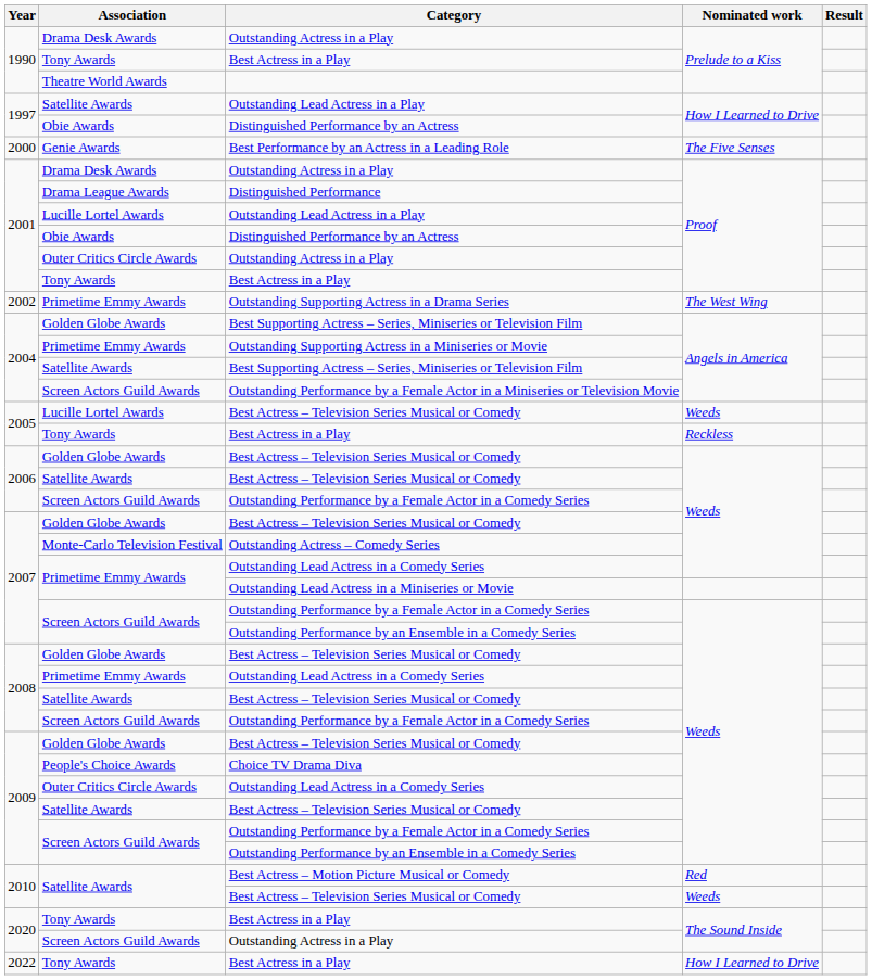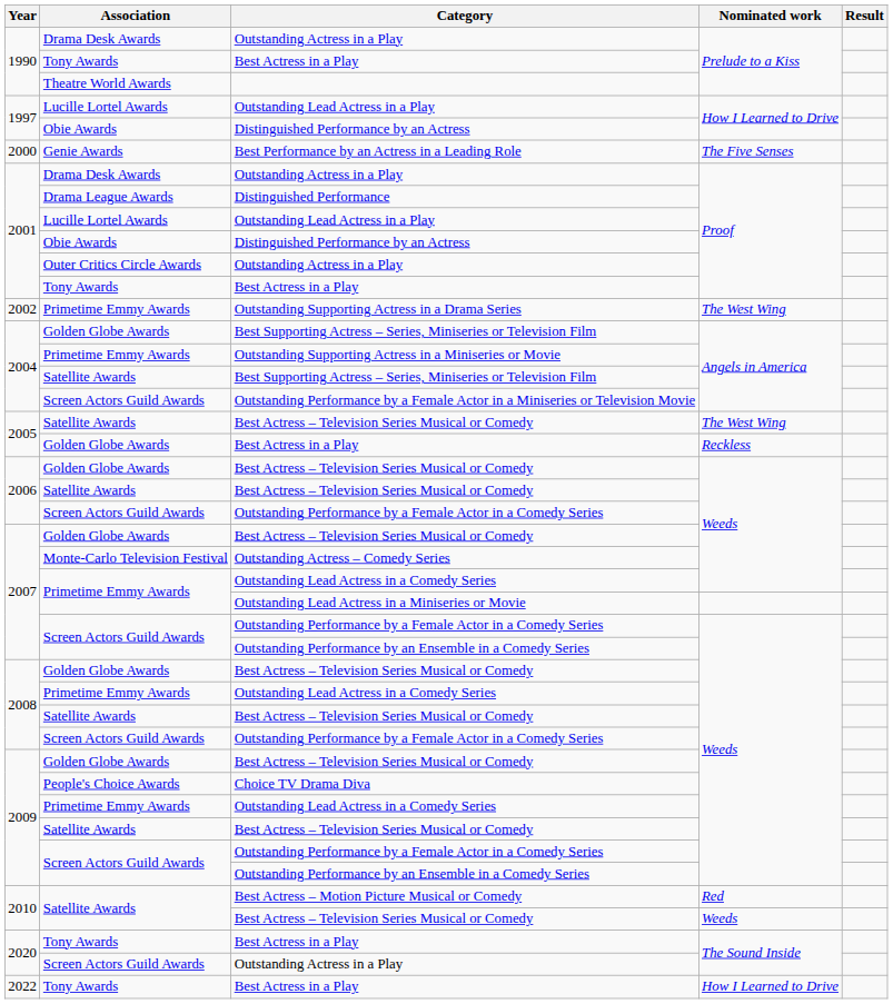 <table class="wikitable sortable">
 <tr>
 <th>Year</th>
 <th>Association</th>
 <th>Category</th>
 <th>Nominated work</th>
 <th>Result</th>
 </tr>
 <tr>
 <td rowspan="3">1990</td>
 <td><a href='#'>Drama Desk Awards</a></td>
 <td><a href='#'>Outstanding Actress in a Play</a></td>
 <td rowspan="3"><em><a href='#'>Prelude to a Kiss</a></em></td>
 <td></td>
 </tr>
 <tr>
 <td><a href='#'>Tony Awards</a></td>
 <td><a href='#'>Best Actress in a Play</a></td>
 <td></td>
 </tr>
 <tr>
 <td><a href='#'>Theatre World Awards</a></td>
 <td></td>
 <td></td>
 </tr>
 <tr>
 <td rowspan="2">1997</td>
-<td><a href='#'>Satellite Awards</a></td>
+<td><a href='#'>Lucille Lortel Awards</a></td>
 <td><a href='#'>Outstanding Lead Actress in a Play</a></td>
 <td rowspan="2"><em><a href='#'>How I Learned to Drive</a></em></td>
 <td></td>
 </tr>
 <tr>
 <td><a href='#'>Obie Awards</a></td>
 <td><a href='#'>Distinguished Performance by an Actress</a></td>
 <td></td>
 </tr>
 <tr>
 <td>2000</td>
 <td><a href='#'>Genie Awards</a></td>
 <td><a href='#'>Best Performance by an Actress in a Leading Role</a></td>
 <td><em><a href='#'>The Five Senses</a></em></td>
 <td></td>
 </tr>
 <tr>
 <td rowspan="6">2001</td>
 <td><a href='#'>Drama Desk Awards</a></td>
 <td><a href='#'>Outstanding Actress in a Play</a></td>
 <td rowspan="6"><em><a href='#'>Proof</a></em></td>
 <td></td>
 </tr>
 <tr>
 <td><a href='#'>Drama League Awards</a></td>
 <td><a href='#'>Distinguished Performance</a></td>
 <td></td>
 </tr>
 <tr>
 <td><a href='#'>Lucille Lortel Awards</a></td>
 <td><a href='#'>Outstanding Lead Actress in a Play</a></td>
 <td></td>
 </tr>
 <tr>
 <td><a href='#'>Obie Awards</a></td>
 <td><a href='#'>Distinguished Performance by an Actress</a></td>
 <td></td>
 </tr>
 <tr>
 <td><a href='#'>Outer Critics Circle Awards</a></td>
 <td><a href='#'>Outstanding Actress in a Play</a></td>
 <td></td>
 </tr>
 <tr>
 <td><a href='#'>Tony Awards</a></td>
 <td><a href='#'>Best Actress in a Play</a></td>
 <td></td>
 </tr>
 <tr>
 <td>2002</td>
 <td><a href='#'>Primetime Emmy Awards</a></td>
 <td><a href='#'>Outstanding Supporting Actress in a Drama Series</a></td>
 <td><em><a href='#'>The West Wing</a></em></td>
 <td></td>
 </tr>
 <tr>
 <td rowspan="4">2004</td>
 <td><a href='#'>Golden Globe Awards</a></td>
 <td><a href='#'>Best Supporting Actress – Series, Miniseries or Television Film</a></td>
 <td rowspan="4"><em><a href='#'>Angels in America</a></em></td>
 <td></td>
 </tr>
 <tr>
 <td><a href='#'>Primetime Emmy Awards</a></td>
 <td><a href='#'>Outstanding Supporting Actress in a Miniseries or Movie</a></td>
 <td></td>
 </tr>
 <tr>
 <td><a href='#'>Satellite Awards</a></td>
 <td><a href='#'>Best Supporting Actress – Series, Miniseries or Television Film</a></td>
 <td></td>
 </tr>
 <tr>
 <td><a href='#'>Screen Actors Guild Awards</a></td>
 <td><a href='#'>Outstanding Performance by a Female Actor in a Miniseries or Television Movie</a></td>
 <td></td>
 </tr>
 <tr>
 <td rowspan="2">2005</td>
-<td><a href='#'>Lucille Lortel Awards</a></td>
+<td><a href='#'>Satellite Awards</a></td>
 <td><a href='#'>Best Actress – Television Series Musical or Comedy</a></td>
-<td><em><a href='#'>Weeds</a></em></td>
+<td><em><a href='#'>The West Wing</a></em></td>
 <td></td>
 </tr>
 <tr>
-<td><a href='#'>Tony Awards</a></td>
+<td><a href='#'>Golden Globe Awards</a></td>
 <td><a href='#'>Best Actress in a Play</a></td>
 <td><em><a href='#'>Reckless</a></em></td>
 <td></td>
 </tr>
 <tr>
 <td rowspan="3">2006</td>
 <td><a href='#'>Golden Globe Awards</a></td>
 <td><a href='#'>Best Actress – Television Series Musical or Comedy</a></td>
 <td rowspan="6"><em><a href='#'>Weeds</a></em></td>
 <td></td>
 </tr>
 <tr>
 <td><a href='#'>Satellite Awards</a></td>
 <td><a href='#'>Best Actress – Television Series Musical or Comedy</a></td>
 <td></td>
 </tr>
 <tr>
 <td><a href='#'>Screen Actors Guild Awards</a></td>
 <td><a href='#'>Outstanding Performance by a Female Actor in a Comedy Series</a></td>
 <td></td>
 </tr>
 <tr>
 <td rowspan="6">2007</td>
 <td><a href='#'>Golden Globe Awards</a></td>
 <td><a href='#'>Best Actress – Television Series Musical or Comedy</a></td>
 <td></td>
 </tr>
 <tr>
 <td><a href='#'>Monte-Carlo Television Festival</a></td>
 <td><a href='#'>Outstanding Actress – Comedy Series</a></td>
 <td></td>
 </tr>
 <tr>
 <td rowspan="2"><a href='#'>Primetime Emmy Awards</a></td>
 <td><a href='#'>Outstanding Lead Actress in a Comedy Series</a></td>
 <td></td>
 </tr>
 <tr>
 <td><a href='#'>Outstanding Lead Actress in a Miniseries or Movie</a></td>
 <td><em></em></td>
 <td></td>
 </tr>
 <tr>
 <td rowspan="2"><a href='#'>Screen Actors Guild Awards</a></td>
 <td><a href='#'>Outstanding Performance by a Female Actor in a Comedy Series</a></td>
 <td rowspan="12"><em><a href='#'>Weeds</a></em></td>
 <td></td>
 </tr>
 <tr>
 <td><a href='#'>Outstanding Performance by an Ensemble in a Comedy Series</a></td>
 <td></td>
 </tr>
 <tr>
 <td rowspan="4">2008</td>
 <td><a href='#'>Golden Globe Awards</a></td>
 <td><a href='#'>Best Actress – Television Series Musical or Comedy</a></td>
 <td></td>
 </tr>
 <tr>
 <td><a href='#'>Primetime Emmy Awards</a></td>
 <td><a href='#'>Outstanding Lead Actress in a Comedy Series</a></td>
 <td></td>
 </tr>
 <tr>
 <td><a href='#'>Satellite Awards</a></td>
 <td><a href='#'>Best Actress – Television Series Musical or Comedy</a></td>
 <td></td>
 </tr>
 <tr>
 <td><a href='#'>Screen Actors Guild Awards</a></td>
 <td><a href='#'>Outstanding Performance by a Female Actor in a Comedy Series</a></td>
 <td></td>
 </tr>
 <tr>
 <td rowspan="6">2009</td>
 <td><a href='#'>Golden Globe Awards</a></td>
 <td><a href='#'>Best Actress – Television Series Musical or Comedy</a></td>
 <td></td>
 </tr>
 <tr>
 <td><a href='#'>People's Choice Awards</a></td>
 <td><a href='#'>Choice TV Drama Diva</a></td>
 <td></td>
 </tr>
 <tr>
-<td><a href='#'>Outer Critics Circle Awards</a></td>
+<td><a href='#'>Primetime Emmy Awards</a></td>
 <td><a href='#'>Outstanding Lead Actress in a Comedy Series</a></td>
 <td></td>
 </tr>
 <tr>
 <td><a href='#'>Satellite Awards</a></td>
 <td><a href='#'>Best Actress – Television Series Musical or Comedy</a></td>
 <td></td>
 </tr>
 <tr>
 <td rowspan="2"><a href='#'>Screen Actors Guild Awards</a></td>
 <td><a href='#'>Outstanding Performance by a Female Actor in a Comedy Series</a></td>
 <td></td>
 </tr>
 <tr>
 <td><a href='#'>Outstanding Performance by an Ensemble in a Comedy Series</a></td>
 <td></td>
 </tr>
 <tr>
 <td rowspan="2">2010</td>
 <td rowspan="2"><a href='#'>Satellite Awards</a></td>
 <td><a href='#'>Best Actress – Motion Picture Musical or Comedy</a></td>
 <td><em><a href='#'>Red</a></em></td>
 <td></td>
 </tr>
 <tr>
 <td><a href='#'>Best Actress – Television Series Musical or Comedy</a></td>
 <td><em><a href='#'>Weeds</a></em></td>
 <td></td>
 </tr>
 <tr>
 <td rowspan="2">2020</td>
 <td><a href='#'>Tony Awards</a></td>
 <td><a href='#'>Best Actress in a Play</a></td>
 <td rowspan="2"><em><a href='#'>The Sound Inside</a></em></td>
 <td></td>
 </tr>
 <tr>
 <td><a href='#'>Screen Actors Guild Awards</a></td>
 <td>Outstanding Actress in a Play</td>
 <td></td>
 </tr>
 <tr>
 <td>2022</td>
 <td><a href='#'>Tony Awards</a></td>
 <td><a href='#'>Best Actress in a Play</a></td>
 <td><em><a href='#'>How I Learned to Drive</a></em></td>
 <td></td>
 </tr>
 </table>
